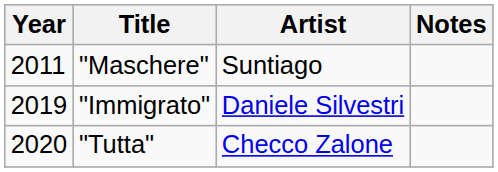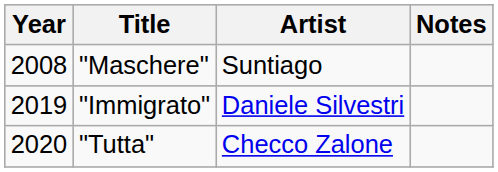 <table class="wikitable sortable">
 <tr>
 <th>Year</th>
 <th>Title</th>
 <th>Artist</th>
 <th class="unsortable">Notes</th>
 </tr>
 <tr>
-<td>2011</td>
+<td>2008</td>
 <td>"Maschere"</td>
 <td>Suntiago</td>
 <td></td>
 </tr>
 <tr>
 <td>2019</td>
 <td>"Immigrato"</td>
 <td><a href='#'>Daniele Silvestri</a></td>
 <td></td>
 </tr>
 <tr>
 <td>2020</td>
 <td>"Tutta"</td>
 <td><a href='#'>Checco Zalone</a></td>
 <td></td>
 </tr>
 </table>
